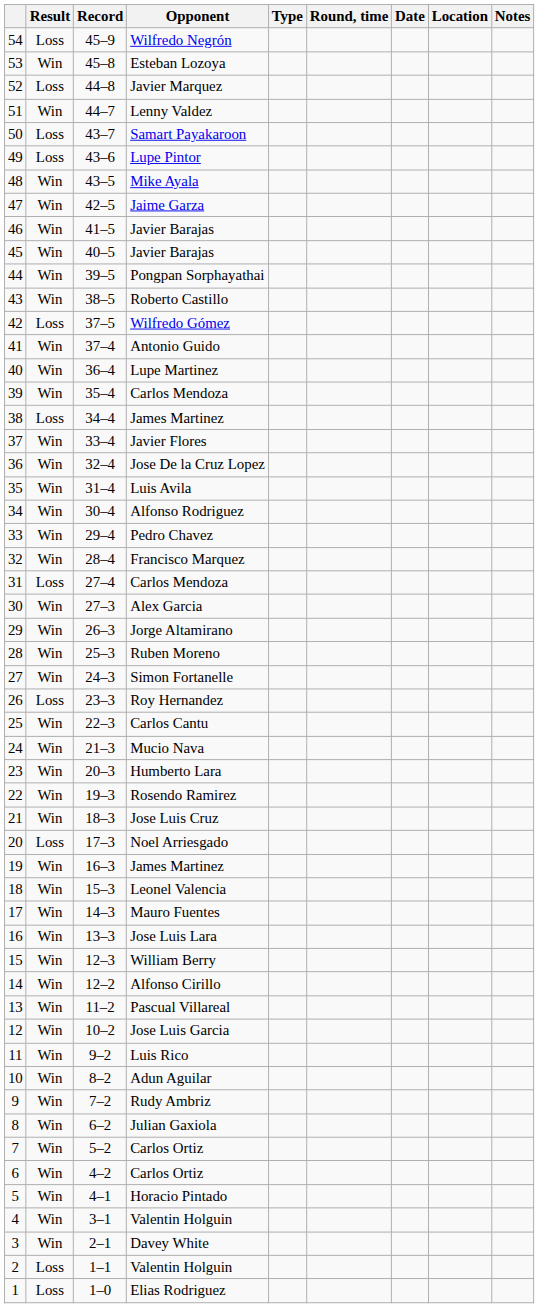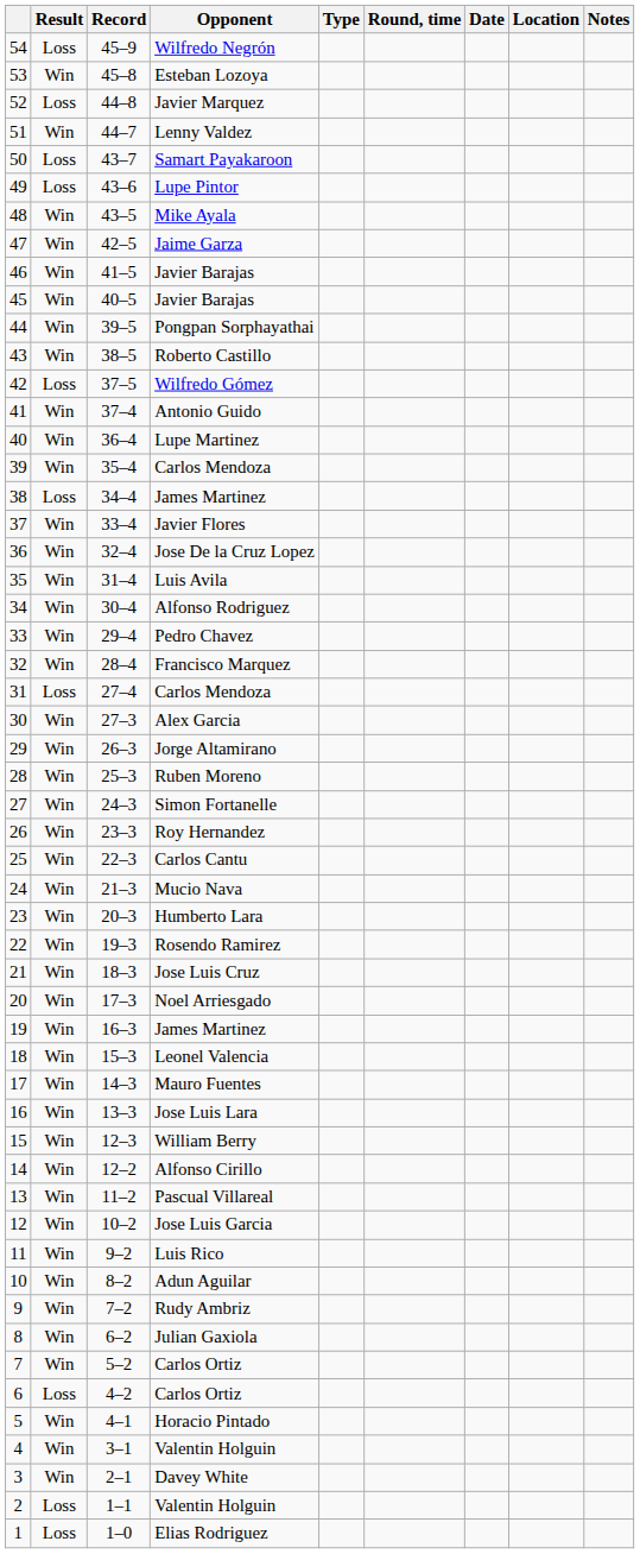 <table class=wikitable style=text-align:center>
 <tr>
 <th></th>
 <th>Result</th>
 <th>Record</th>
 <th>Opponent</th>
 <th>Type</th>
 <th>Round, time</th>
 <th>Date</th>
 <th>Location</th>
 <th>Notes</th>
 </tr>
 <tr>
 <td>54</td>
 <td>Loss</td>
 <td>45–9</td>
 <td align=left><a href='#'>Wilfredo Negrón</a></td>
 <td></td>
 <td></td>
 <td></td>
 <td align=left></td>
 <td align=left></td>
 </tr>
 <tr>
 <td>53</td>
 <td>Win</td>
 <td>45–8</td>
 <td align=left>Esteban Lozoya</td>
 <td></td>
 <td></td>
 <td></td>
 <td align=left></td>
 <td align=left></td>
 </tr>
 <tr>
 <td>52</td>
 <td>Loss</td>
 <td>44–8</td>
 <td align=left>Javier Marquez</td>
 <td></td>
 <td></td>
 <td></td>
 <td align=left></td>
 <td align=left></td>
 </tr>
 <tr>
 <td>51</td>
 <td>Win</td>
 <td>44–7</td>
 <td align=left>Lenny Valdez</td>
 <td></td>
 <td></td>
 <td></td>
 <td align=left></td>
 <td align=left></td>
 </tr>
 <tr>
 <td>50</td>
 <td>Loss</td>
 <td>43–7</td>
 <td align=left><a href='#'>Samart Payakaroon</a></td>
 <td></td>
 <td></td>
 <td></td>
 <td align=left></td>
 <td align=left></td>
 </tr>
 <tr>
 <td>49</td>
 <td>Loss</td>
 <td>43–6</td>
 <td align=left><a href='#'>Lupe Pintor</a></td>
 <td></td>
 <td></td>
 <td></td>
 <td align=left></td>
 <td align=left></td>
 </tr>
 <tr>
 <td>48</td>
 <td>Win</td>
 <td>43–5</td>
 <td align=left><a href='#'>Mike Ayala</a></td>
 <td></td>
 <td></td>
 <td></td>
 <td align=left></td>
 <td align=left></td>
 </tr>
 <tr>
 <td>47</td>
 <td>Win</td>
 <td>42–5</td>
 <td align=left><a href='#'>Jaime Garza</a></td>
 <td></td>
 <td></td>
 <td></td>
 <td align=left></td>
 <td align=left></td>
 </tr>
 <tr>
 <td>46</td>
 <td>Win</td>
 <td>41–5</td>
 <td align=left>Javier Barajas</td>
 <td></td>
 <td></td>
 <td></td>
 <td align=left></td>
 <td align=left></td>
 </tr>
 <tr>
 <td>45</td>
 <td>Win</td>
 <td>40–5</td>
 <td align=left>Javier Barajas</td>
 <td></td>
 <td></td>
 <td></td>
 <td align=left></td>
 <td align=left></td>
 </tr>
 <tr>
 <td>44</td>
 <td>Win</td>
 <td>39–5</td>
 <td align=left>Pongpan Sorphayathai</td>
 <td></td>
 <td></td>
 <td></td>
 <td align=left></td>
 <td align=left></td>
 </tr>
 <tr>
 <td>43</td>
 <td>Win</td>
 <td>38–5</td>
 <td align=left>Roberto Castillo</td>
 <td></td>
 <td></td>
 <td></td>
 <td align=left></td>
 <td align=left></td>
 </tr>
 <tr>
 <td>42</td>
 <td>Loss</td>
 <td>37–5</td>
 <td align=left><a href='#'>Wilfredo Gómez</a></td>
 <td></td>
 <td></td>
 <td></td>
 <td align=left></td>
 <td align=left></td>
 </tr>
 <tr>
 <td>41</td>
 <td>Win</td>
 <td>37–4</td>
 <td align=left>Antonio Guido</td>
 <td></td>
 <td></td>
 <td></td>
 <td align=left></td>
 <td align=left></td>
 </tr>
 <tr>
 <td>40</td>
 <td>Win</td>
 <td>36–4</td>
 <td align=left>Lupe Martinez</td>
 <td></td>
 <td></td>
 <td></td>
 <td align=left></td>
 <td align=left></td>
 </tr>
 <tr>
 <td>39</td>
 <td>Win</td>
 <td>35–4</td>
 <td align=left>Carlos Mendoza</td>
 <td></td>
 <td></td>
 <td></td>
 <td align=left></td>
 <td align=left></td>
 </tr>
 <tr>
 <td>38</td>
 <td>Loss</td>
 <td>34–4</td>
 <td align=left>James Martinez</td>
 <td></td>
 <td></td>
 <td></td>
 <td align=left></td>
 <td align=left></td>
 </tr>
 <tr>
 <td>37</td>
 <td>Win</td>
 <td>33–4</td>
 <td align=left>Javier Flores</td>
 <td></td>
 <td></td>
 <td></td>
 <td align=left></td>
 <td align=left></td>
 </tr>
 <tr>
 <td>36</td>
 <td>Win</td>
 <td>32–4</td>
 <td align=left>Jose De la Cruz Lopez</td>
 <td></td>
 <td></td>
 <td></td>
 <td align=left></td>
 <td align=left></td>
 </tr>
 <tr>
 <td>35</td>
 <td>Win</td>
 <td>31–4</td>
 <td align=left>Luis Avila</td>
 <td></td>
 <td></td>
 <td></td>
 <td align=left></td>
 <td align=left></td>
 </tr>
 <tr>
 <td>34</td>
 <td>Win</td>
 <td>30–4</td>
 <td align=left>Alfonso Rodriguez</td>
 <td></td>
 <td></td>
 <td></td>
 <td align=left></td>
 <td align=left></td>
 </tr>
 <tr>
 <td>33</td>
 <td>Win</td>
 <td>29–4</td>
 <td align=left>Pedro Chavez</td>
 <td></td>
 <td></td>
 <td></td>
 <td align=left></td>
 <td align=left></td>
 </tr>
 <tr>
 <td>32</td>
 <td>Win</td>
 <td>28–4</td>
 <td align=left>Francisco Marquez</td>
 <td></td>
 <td></td>
 <td></td>
 <td align=left></td>
 <td align=left></td>
 </tr>
 <tr>
 <td>31</td>
 <td>Loss</td>
 <td>27–4</td>
 <td align=left>Carlos Mendoza</td>
 <td></td>
 <td></td>
 <td></td>
 <td align=left></td>
 <td align=left></td>
 </tr>
 <tr>
 <td>30</td>
 <td>Win</td>
 <td>27–3</td>
 <td align=left>Alex Garcia</td>
 <td></td>
 <td></td>
 <td></td>
 <td align=left></td>
 <td align=left></td>
 </tr>
 <tr>
 <td>29</td>
 <td>Win</td>
 <td>26–3</td>
 <td align=left>Jorge Altamirano</td>
 <td></td>
 <td></td>
 <td></td>
 <td align=left></td>
 <td align=left></td>
 </tr>
 <tr>
 <td>28</td>
 <td>Win</td>
 <td>25–3</td>
 <td align=left>Ruben Moreno</td>
 <td></td>
 <td></td>
 <td></td>
 <td align=left></td>
 <td align=left></td>
 </tr>
 <tr>
 <td>27</td>
 <td>Win</td>
 <td>24–3</td>
 <td align=left>Simon Fortanelle</td>
 <td></td>
 <td></td>
 <td></td>
 <td align=left></td>
 <td align=left></td>
 </tr>
 <tr>
 <td>26</td>
-<td>Loss</td>
+<td>Win</td>
 <td>23–3</td>
 <td align=left>Roy Hernandez</td>
 <td></td>
 <td></td>
 <td></td>
 <td align=left></td>
 <td align=left></td>
 </tr>
 <tr>
 <td>25</td>
 <td>Win</td>
 <td>22–3</td>
 <td align=left>Carlos Cantu</td>
 <td></td>
 <td></td>
 <td></td>
 <td align=left></td>
 <td align=left></td>
 </tr>
 <tr>
 <td>24</td>
 <td>Win</td>
 <td>21–3</td>
 <td align=left>Mucio Nava</td>
 <td></td>
 <td></td>
 <td></td>
 <td align=left></td>
 <td align=left></td>
 </tr>
 <tr>
 <td>23</td>
 <td>Win</td>
 <td>20–3</td>
 <td align=left>Humberto Lara</td>
 <td></td>
 <td></td>
 <td></td>
 <td align=left></td>
 <td align=left></td>
 </tr>
 <tr>
 <td>22</td>
 <td>Win</td>
 <td>19–3</td>
 <td align=left>Rosendo Ramirez</td>
 <td></td>
 <td></td>
 <td></td>
 <td align=left></td>
 <td align=left></td>
 </tr>
 <tr>
 <td>21</td>
 <td>Win</td>
 <td>18–3</td>
 <td align=left>Jose Luis Cruz</td>
 <td></td>
 <td></td>
 <td></td>
 <td align=left></td>
 <td align=left></td>
 </tr>
 <tr>
 <td>20</td>
-<td>Loss</td>
+<td>Win</td>
 <td>17–3</td>
 <td align=left>Noel Arriesgado</td>
 <td></td>
 <td></td>
 <td></td>
 <td align=left></td>
 <td align=left></td>
 </tr>
 <tr>
 <td>19</td>
 <td>Win</td>
 <td>16–3</td>
 <td align=left>James Martinez</td>
 <td></td>
 <td></td>
 <td></td>
 <td align=left></td>
 <td align=left></td>
 </tr>
 <tr>
 <td>18</td>
 <td>Win</td>
 <td>15–3</td>
 <td align=left>Leonel Valencia</td>
 <td></td>
 <td></td>
 <td></td>
 <td align=left></td>
 <td align=left></td>
 </tr>
 <tr>
 <td>17</td>
 <td>Win</td>
 <td>14–3</td>
 <td align=left>Mauro Fuentes</td>
 <td></td>
 <td></td>
 <td></td>
 <td align=left></td>
 <td align=left></td>
 </tr>
 <tr>
 <td>16</td>
 <td>Win</td>
 <td>13–3</td>
 <td align=left>Jose Luis Lara</td>
 <td></td>
 <td></td>
 <td></td>
 <td align=left></td>
 <td align=left></td>
 </tr>
 <tr>
 <td>15</td>
 <td>Win</td>
 <td>12–3</td>
 <td align=left>William Berry</td>
 <td></td>
 <td></td>
 <td></td>
 <td align=left></td>
 <td align=left></td>
 </tr>
 <tr>
 <td>14</td>
 <td>Win</td>
 <td>12–2</td>
 <td align=left>Alfonso Cirillo</td>
 <td></td>
 <td></td>
 <td></td>
 <td align=left></td>
 <td align=left></td>
 </tr>
 <tr>
 <td>13</td>
 <td>Win</td>
 <td>11–2</td>
 <td align=left>Pascual Villareal</td>
 <td></td>
 <td></td>
 <td></td>
 <td align=left></td>
 <td align=left></td>
 </tr>
 <tr>
 <td>12</td>
 <td>Win</td>
 <td>10–2</td>
 <td align=left>Jose Luis Garcia</td>
 <td></td>
 <td></td>
 <td></td>
 <td align=left></td>
 <td align=left></td>
 </tr>
 <tr>
 <td>11</td>
 <td>Win</td>
 <td>9–2</td>
 <td align=left>Luis Rico</td>
 <td></td>
 <td></td>
 <td></td>
 <td align=left></td>
 <td align=left></td>
 </tr>
 <tr>
 <td>10</td>
 <td>Win</td>
 <td>8–2</td>
 <td align=left>Adun Aguilar</td>
 <td></td>
 <td></td>
 <td></td>
 <td align=left></td>
 <td align=left></td>
 </tr>
 <tr>
 <td>9</td>
 <td>Win</td>
 <td>7–2</td>
 <td align=left>Rudy Ambriz</td>
 <td></td>
 <td></td>
 <td></td>
 <td align=left></td>
 <td align=left></td>
 </tr>
 <tr>
 <td>8</td>
 <td>Win</td>
 <td>6–2</td>
 <td align=left>Julian Gaxiola</td>
 <td></td>
 <td></td>
 <td></td>
 <td align=left></td>
 <td align=left></td>
 </tr>
 <tr>
 <td>7</td>
 <td>Win</td>
 <td>5–2</td>
 <td align=left>Carlos Ortiz</td>
 <td></td>
 <td></td>
 <td></td>
 <td align=left></td>
 <td align=left></td>
 </tr>
 <tr>
 <td>6</td>
-<td>Win</td>
+<td>Loss</td>
 <td>4–2</td>
 <td align=left>Carlos Ortiz</td>
 <td></td>
 <td></td>
 <td></td>
 <td align=left></td>
 <td align=left></td>
 </tr>
 <tr>
 <td>5</td>
 <td>Win</td>
 <td>4–1</td>
 <td align=left>Horacio Pintado</td>
 <td></td>
 <td></td>
 <td></td>
 <td align=left></td>
 <td align=left></td>
 </tr>
 <tr>
 <td>4</td>
 <td>Win</td>
 <td>3–1</td>
 <td align=left>Valentin Holguin</td>
 <td></td>
 <td></td>
 <td></td>
 <td align=left></td>
 <td align=left></td>
 </tr>
 <tr>
 <td>3</td>
 <td>Win</td>
 <td>2–1</td>
 <td align=left>Davey White</td>
 <td></td>
 <td></td>
 <td></td>
 <td align=left></td>
 <td align=left></td>
 </tr>
 <tr>
 <td>2</td>
 <td>Loss</td>
 <td>1–1</td>
 <td align=left>Valentin Holguin</td>
 <td></td>
 <td></td>
 <td></td>
 <td align=left></td>
 <td align=left></td>
 </tr>
 <tr>
 <td>1</td>
 <td>Loss</td>
 <td>1–0</td>
 <td align=left>Elias Rodriguez</td>
 <td></td>
 <td></td>
 <td></td>
 <td align=left></td>
 <td align=left></td>
 </tr>
 </table>
